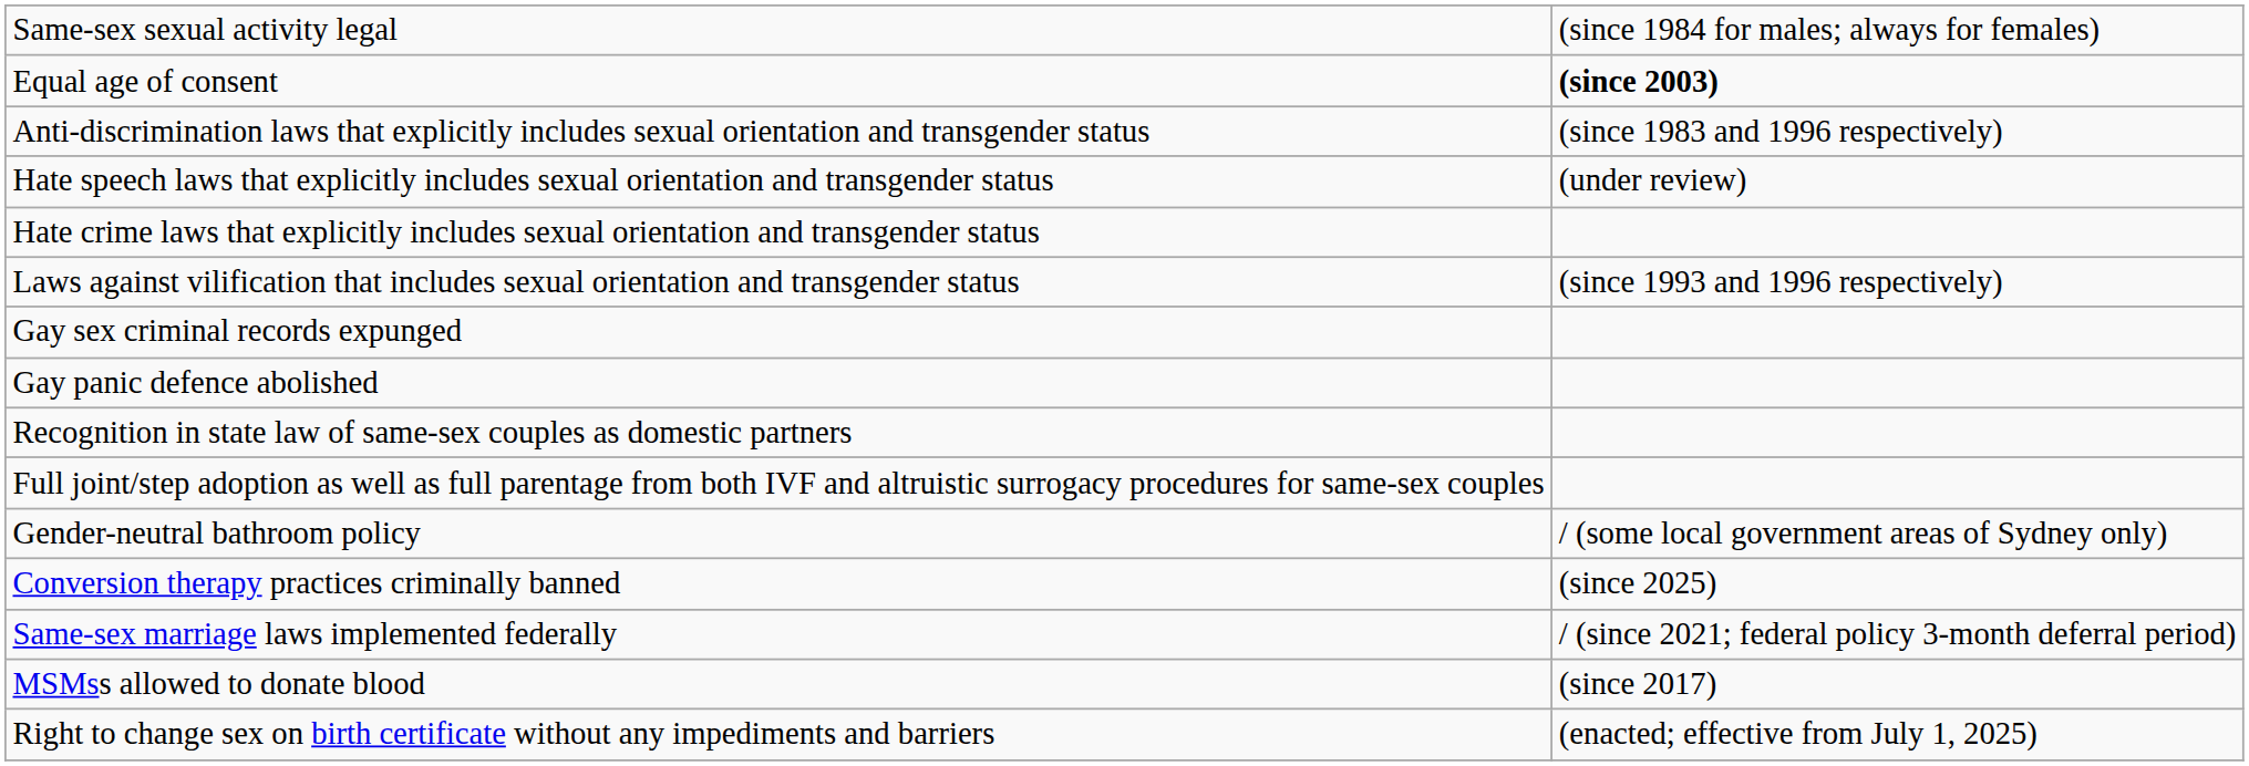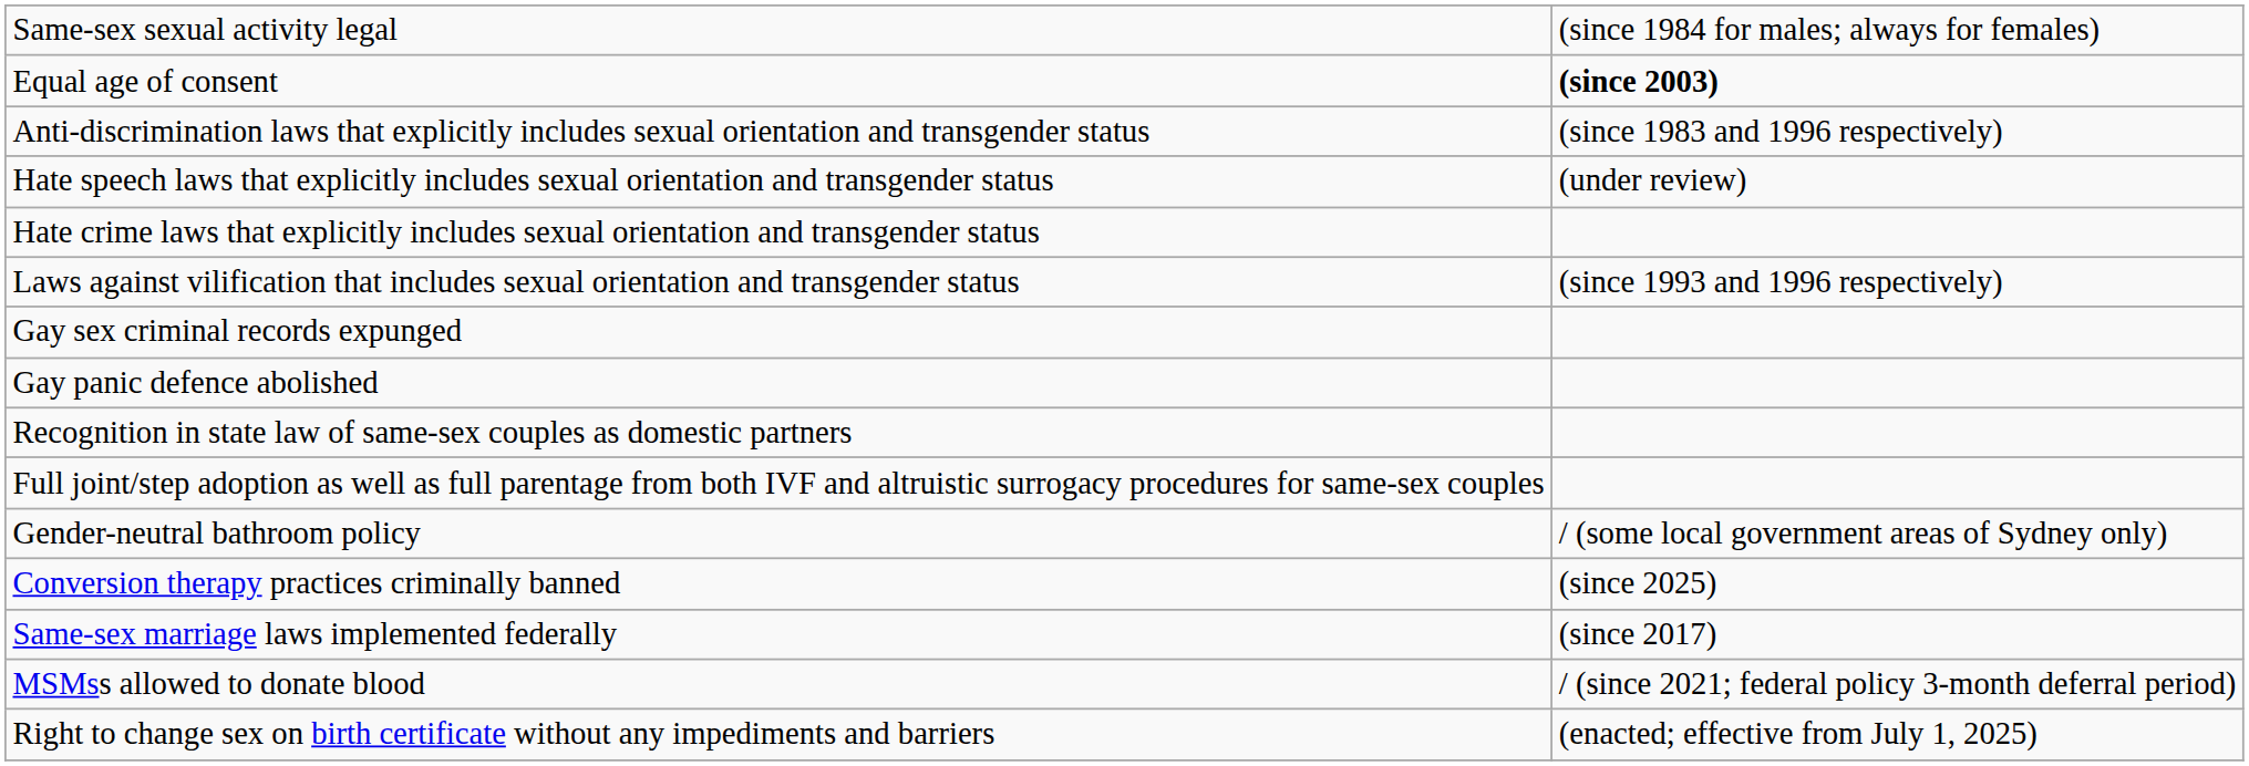 <table class="wikitable">
 <tr>
 <td>Same-sex sexual activity legal</td>
 <td> (since 1984 for males; always for females)</td>
 </tr>
 <tr>
 <td>Equal age of consent</td>
 <td><strong> (since 2003)</strong></td>
 </tr>
 <tr>
 <td>Anti-discrimination laws that explicitly includes sexual orientation and transgender status</td>
 <td> (since 1983 and 1996 respectively)</td>
 </tr>
 <tr>
 <td>Hate speech laws that explicitly includes sexual orientation and transgender status</td>
 <td> (under review)</td>
 </tr>
 <tr>
 <td>Hate crime laws that explicitly includes sexual orientation and transgender status</td>
 <td></td>
 </tr>
 <tr>
 <td>Laws against vilification that includes sexual orientation and transgender status</td>
 <td> (since 1993 and 1996 respectively)</td>
 </tr>
 <tr>
 <td>Gay sex criminal records expunged</td>
 <td></td>
 </tr>
 <tr>
 <td>Gay panic defence abolished</td>
 <td></td>
 </tr>
 <tr>
 <td>Recognition in state law of same-sex couples as domestic partners</td>
 <td></td>
 </tr>
 <tr>
 <td>Full joint/step adoption as well as full parentage from both IVF and altruistic surrogacy procedures for same-sex couples</td>
 <td></td>
 </tr>
 <tr>
 <td>Gender-neutral bathroom policy</td>
 <td>/ (some local government areas of Sydney only)</td>
 </tr>
 <tr>
 <td><a href='#'>Conversion therapy</a> practices criminally banned</td>
 <td> (since 2025)</td>
 </tr>
 <tr>
 <td><a href='#'>Same-sex marriage</a> laws implemented federally</td>
-<td>/ (since 2021; federal policy 3-month deferral period)</td>
+<td> (since 2017)</td>
 </tr>
 <tr>
 <td><a href='#'>MSMs</a>s allowed to donate blood</td>
-<td> (since 2017)</td>
+<td>/ (since 2021; federal policy 3-month deferral period)</td>
 </tr>
 <tr>
 <td>Right to change sex on <a href='#'>birth certificate</a> without any impediments and barriers</td>
 <td> (enacted; effective from July 1, 2025)</td>
 </tr>
 </table>
